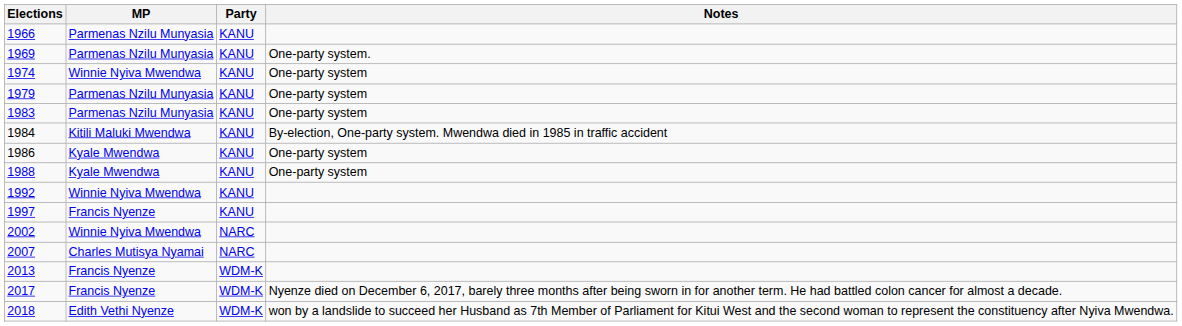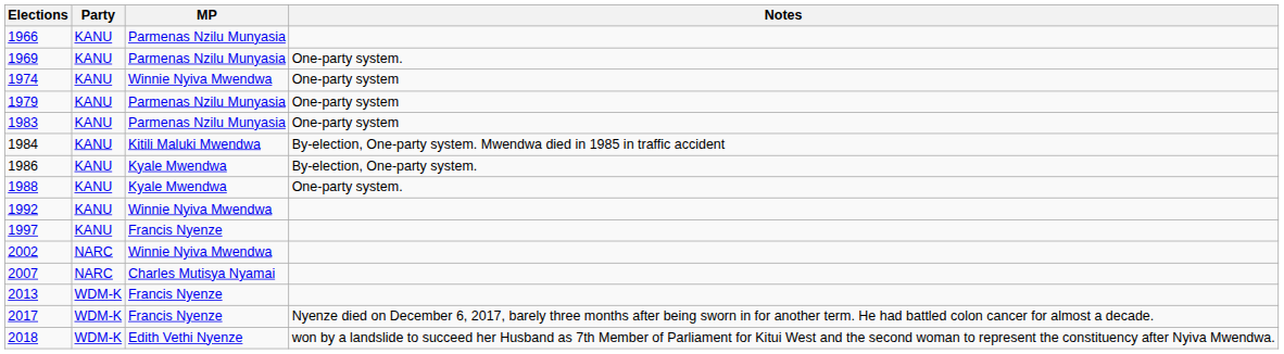 <table class="wikitable">
 <tr>
 <th>Elections</th>
+<th>Party</th>
 <th>MP </th>
-<th>Party</th>
 <th>Notes</th>
 </tr>
 <tr>
 <td><a href='#'>1966</a></td>
+<td><a href='#'>KANU</a></td>
 <td><a href='#'>Parmenas Nzilu Munyasia</a></td>
-<td><a href='#'>KANU</a></td>
 <td></td>
 </tr>
 <tr>
 <td><a href='#'>1969</a></td>
+<td><a href='#'>KANU</a></td>
 <td><a href='#'>Parmenas Nzilu Munyasia</a></td>
-<td><a href='#'>KANU</a></td>
 <td>One-party system.</td>
 </tr>
 <tr>
 <td><a href='#'>1974</a></td>
+<td><a href='#'>KANU</a></td>
 <td><a href='#'>Winnie Nyiva Mwendwa</a></td>
-<td><a href='#'>KANU</a></td>
 <td>One-party system</td>
 </tr>
 <tr>
 <td><a href='#'>1979</a></td>
+<td><a href='#'>KANU</a></td>
 <td><a href='#'>Parmenas Nzilu Munyasia</a></td>
-<td><a href='#'>KANU</a></td>
 <td>One-party system</td>
 </tr>
 <tr>
 <td><a href='#'>1983</a></td>
+<td><a href='#'>KANU</a></td>
 <td><a href='#'>Parmenas Nzilu Munyasia</a></td>
-<td><a href='#'>KANU</a></td>
 <td>One-party system</td>
 </tr>
 <tr>
 <td>1984</td>
+<td><a href='#'>KANU</a></td>
 <td><a href='#'>Kitili Maluki Mwendwa</a></td>
-<td><a href='#'>KANU</a></td>
 <td>By-election, One-party system. Mwendwa died in 1985 in traffic accident </td>
 </tr>
 <tr>
 <td>1986</td>
+<td><a href='#'>KANU</a></td>
 <td><a href='#'>Kyale Mwendwa</a></td>
-<td><a href='#'>KANU</a></td>
-<td>One-party system</td>
+<td>By-election, One-party system.</td>
 </tr>
 <tr>
 <td><a href='#'>1988</a></td>
+<td><a href='#'>KANU</a></td>
 <td><a href='#'>Kyale Mwendwa</a></td>
-<td><a href='#'>KANU</a></td>
-<td>One-party system</td>
+<td>One-party system.</td>
 </tr>
 <tr>
 <td><a href='#'>1992</a></td>
+<td><a href='#'>KANU</a></td>
 <td><a href='#'>Winnie Nyiva Mwendwa</a></td>
-<td><a href='#'>KANU</a></td>
 <td></td>
 </tr>
 <tr>
 <td><a href='#'>1997</a></td>
+<td><a href='#'>KANU</a></td>
 <td><a href='#'>Francis Nyenze</a></td>
-<td><a href='#'>KANU</a></td>
 <td></td>
 </tr>
 <tr>
 <td><a href='#'>2002</a></td>
+<td><a href='#'>NARC</a></td>
 <td><a href='#'>Winnie Nyiva Mwendwa</a></td>
-<td><a href='#'>NARC</a></td>
 <td></td>
 </tr>
 <tr>
 <td><a href='#'>2007</a></td>
+<td><a href='#'>NARC</a></td>
 <td><a href='#'>Charles Mutisya Nyamai</a></td>
-<td><a href='#'>NARC</a></td>
 <td></td>
 </tr>
 <tr>
 <td><a href='#'>2013</a></td>
+<td><a href='#'>WDM-K</a></td>
 <td><a href='#'>Francis Nyenze</a></td>
-<td><a href='#'>WDM-K</a></td>
 <td></td>
 </tr>
 <tr>
 <td><a href='#'>2017</a></td>
+<td><a href='#'>WDM-K</a></td>
 <td><a href='#'>Francis Nyenze</a></td>
-<td><a href='#'>WDM-K</a></td>
 <td>Nyenze died on December 6, 2017, barely three months after being sworn in for another term. He had battled colon cancer for almost a decade.</td>
 </tr>
 <tr>
 <td><a href='#'>2018</a></td>
+<td><a href='#'>WDM-K</a></td>
 <td><a href='#'>Edith Vethi Nyenze</a></td>
-<td><a href='#'>WDM-K</a></td>
 <td>won by a landslide to succeed her Husband as 7th Member of Parliament for Kitui West and the second woman to represent the constituency after Nyiva Mwendwa.</td>
 </tr>
 </table>
